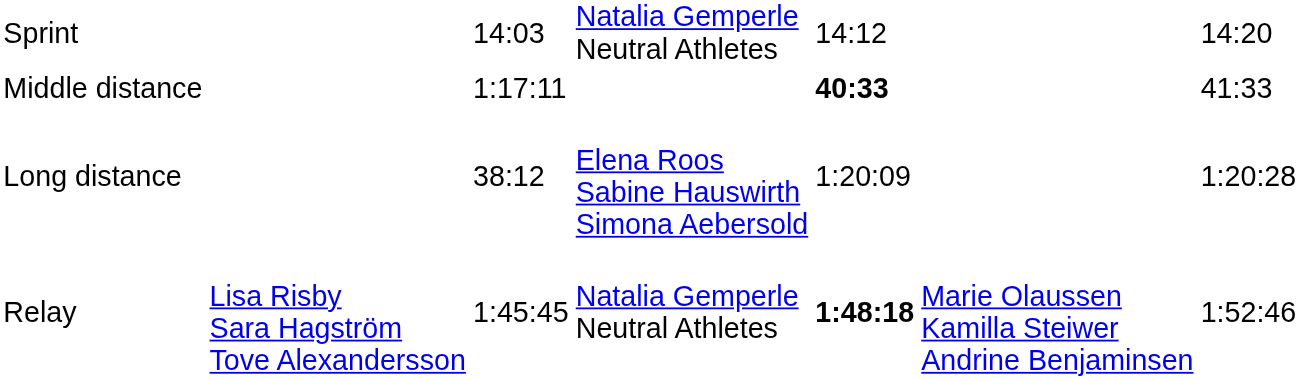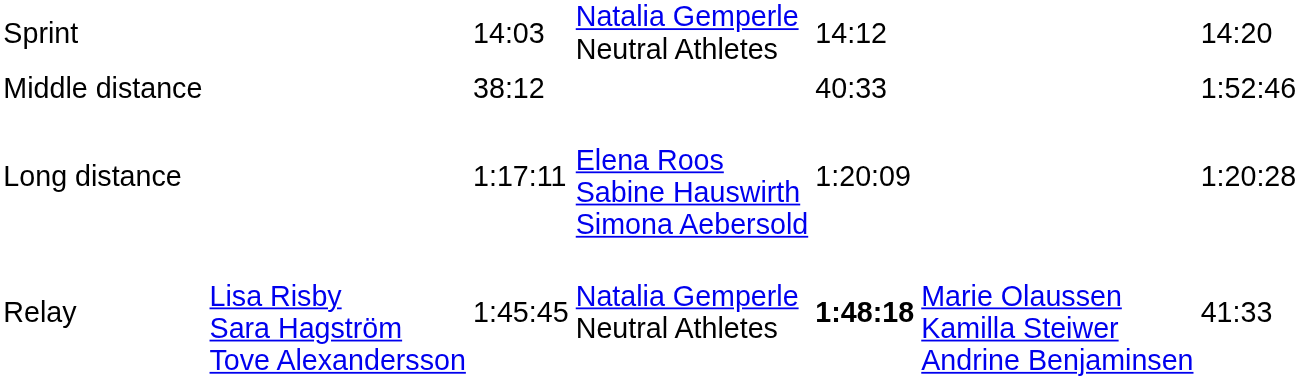 <table>
 <tr>
 <td>Sprint</td>
 <td></td>
 <td>14:03</td>
 <td><a href='#'>Natalia Gemperle</a><br>Neutral Athletes</td>
 <td>14:12</td>
 <td></td>
 <td>14:20</td>
 </tr>
 <tr>
 <td>Middle distance</td>
 <td></td>
-<td>1:17:11</td>
+<td>38:12</td>
 <td></td>
-<td><strong>40:33</strong></td>
+<td>40:33</td>
 <td></td>
-<td>41:33</td>
+<td>1:52:46</td>
 </tr>
 <tr>
 <td>Long distance</td>
 <td></td>
-<td>38:12</td>
+<td>1:17:11</td>
 <td><br><a href='#'>Elena Roos</a><br><a href='#'>Sabine Hauswirth</a><br><a href='#'>Simona Aebersold</a></td>
 <td>1:20:09</td>
 <td></td>
 <td>1:20:28</td>
 </tr>
 <tr>
 <td>Relay</td>
 <td><br><a href='#'>Lisa Risby</a><br><a href='#'>Sara Hagström</a><br><a href='#'>Tove Alexandersson</a></td>
 <td>1:45:45</td>
 <td><a href='#'>Natalia Gemperle</a><br>Neutral Athletes</td>
 <td><strong>1:48:18</strong></td>
 <td><br><a href='#'>Marie Olaussen</a><br><a href='#'>Kamilla Steiwer</a><br><a href='#'>Andrine Benjaminsen</a></td>
-<td>1:52:46</td>
+<td>41:33</td>
 </tr>
 </table>
